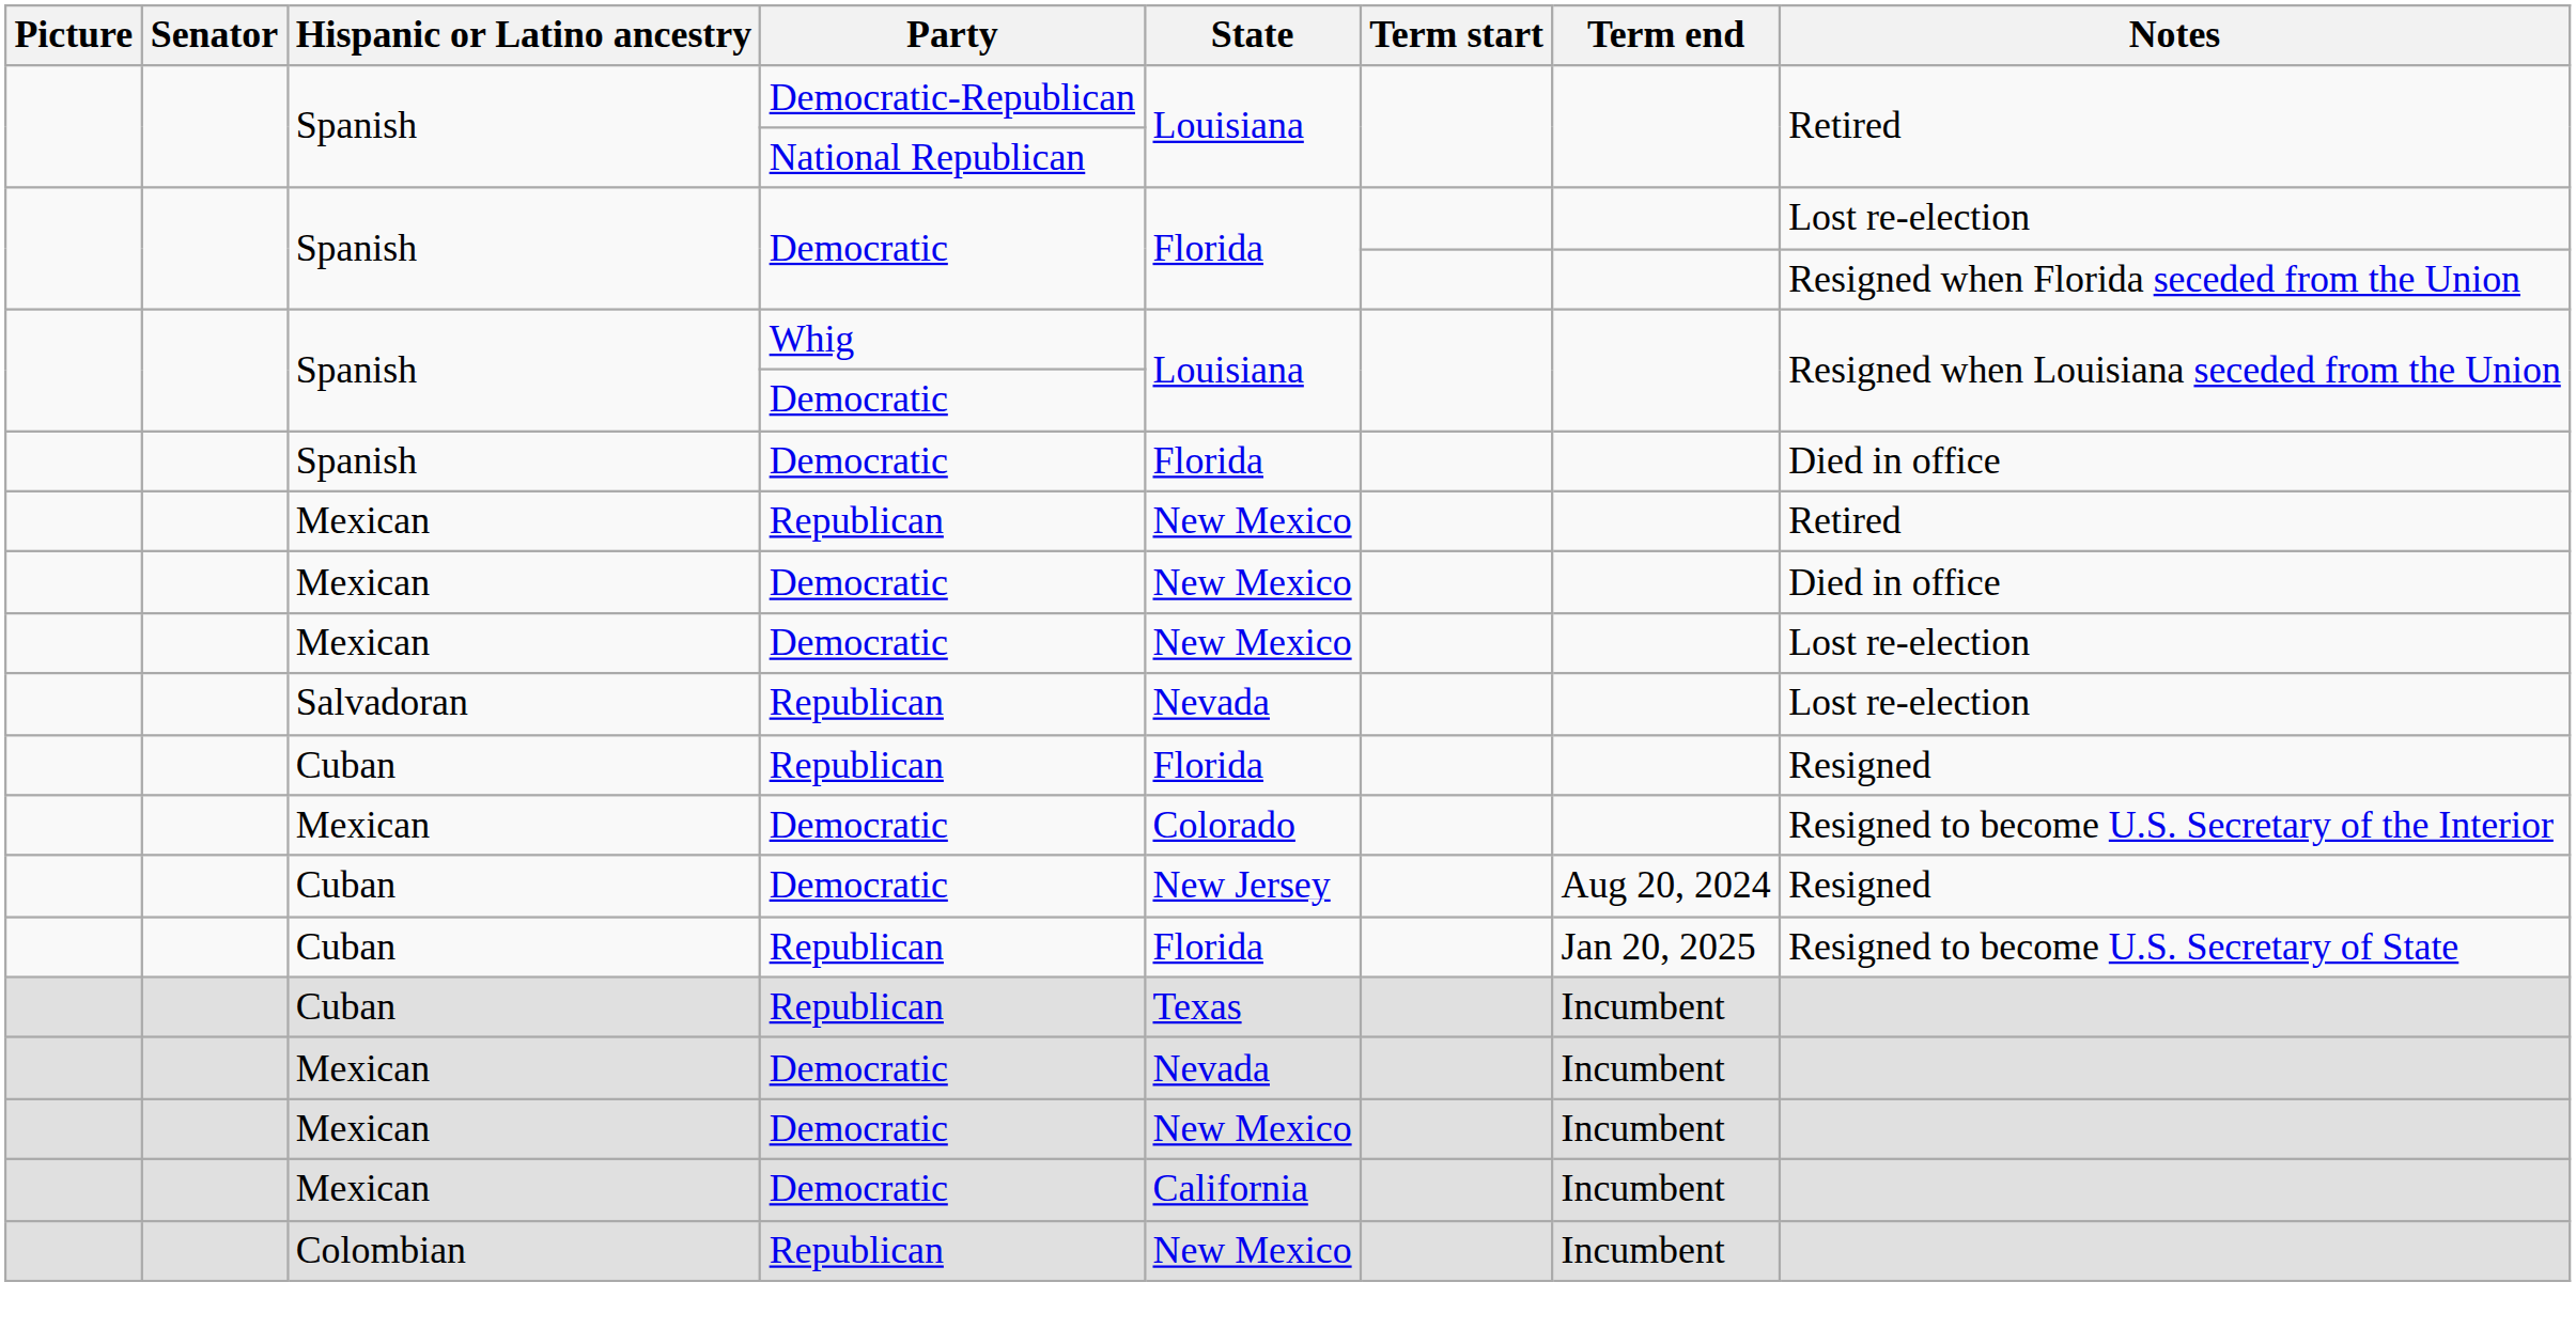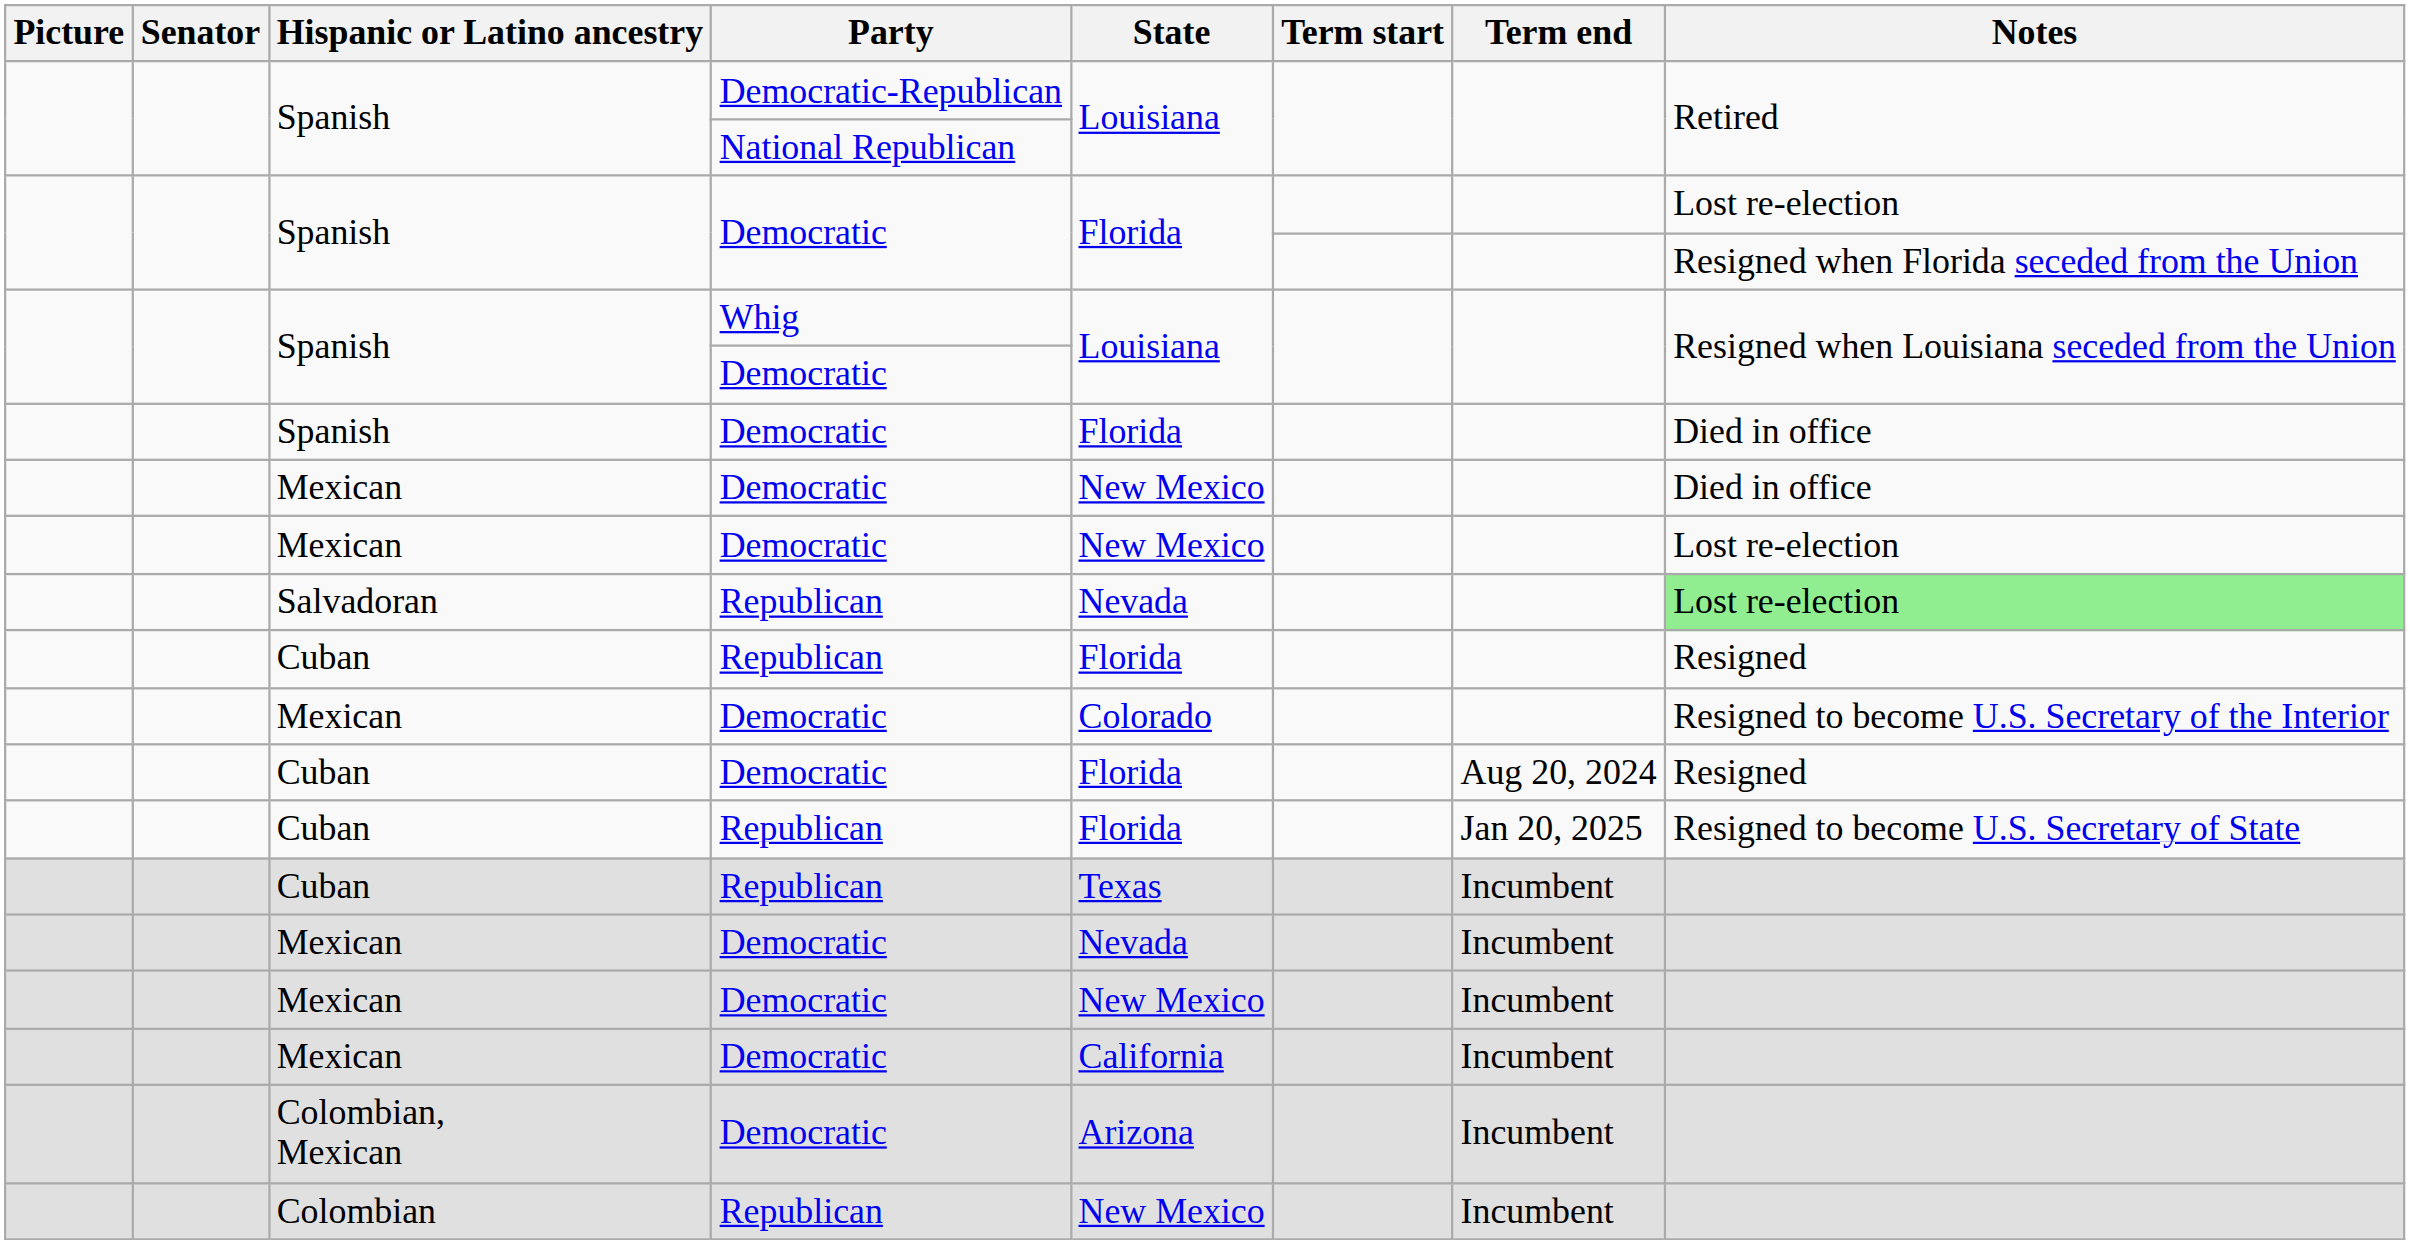 <table class="sortable wikitable">
 <tr>
 <th>Picture</th>
 <th>Senator<br></th>
 <th>Hispanic or Latino ancestry</th>
 <th>Party</th>
 <th>State</th>
 <th>Term start</th>
 <th>Term end</th>
 <th>Notes</th>
 </tr>
 <tr>
 <td rowspan=2></td>
 <td rowspan=2><strong></strong><br></td>
 <td rowspan=2>Spanish</td>
 <td><a href='#'>Democratic-Republican</a> <br> </td>
 <td rowspan=2><a href='#'>Louisiana</a></td>
 <td rowspan=2></td>
 <td rowspan=2></td>
 <td rowspan=2>Retired</td>
 </tr>
 <tr>
 <td><a href='#'>National Republican</a> <br> </td>
 </tr>
 <tr>
 <td rowspan=2></td>
 <td rowspan=2><strong></strong><br></td>
 <td rowspan="2">Spanish</td>
 <td rowspan=2 ><a href='#'>Democratic</a></td>
 <td rowspan=2><a href='#'>Florida</a></td>
 <td></td>
 <td></td>
 <td>Lost re-election</td>
 </tr>
 <tr>
 <td></td>
 <td></td>
 <td>Resigned when Florida <a href='#'>seceded from the Union</a></td>
 </tr>
 <tr>
 <td rowspan=2></td>
 <td rowspan=2><strong></strong><br></td>
 <td rowspan=2>Spanish</td>
 <td><a href='#'>Whig</a> <br> </td>
 <td rowspan=2><a href='#'>Louisiana</a></td>
 <td rowspan=2></td>
 <td rowspan=2></td>
 <td rowspan=2>Resigned when Louisiana <a href='#'>seceded from the Union</a></td>
 </tr>
 <tr>
 <td><a href='#'>Democratic</a> <br> </td>
 </tr>
 <tr>
 <td></td>
 <td><strong></strong><br></td>
 <td>Spanish</td>
 <td><a href='#'>Democratic</a></td>
 <td><a href='#'>Florida</a></td>
 <td></td>
 <td></td>
 <td>Died in office</td>
 </tr>
 <tr>
 <td></td>
 <td><strong></strong><br></td>
 <td>Mexican</td>
-<td><a href='#'>Republican</a></td>
-<td><a href='#'>New Mexico</a></td>
-<td></td>
-<td></td>
-<td>Retired</td>
-</tr>
-<tr>
-<td></td>
-<td><strong></strong><br></td>
-<td>Mexican</td>
 <td><a href='#'>Democratic</a></td>
 <td><a href='#'>New Mexico</a></td>
 <td></td>
 <td></td>
 <td>Died in office</td>
 </tr>
 <tr>
 <td></td>
 <td><strong></strong><br></td>
 <td>Mexican</td>
 <td><a href='#'>Democratic</a></td>
 <td><a href='#'>New Mexico</a></td>
 <td></td>
 <td></td>
 <td>Lost re-election</td>
 </tr>
 <tr>
 <td></td>
 <td><strong></strong><br></td>
 <td>Salvadoran</td>
 <td><a href='#'>Republican</a></td>
 <td><a href='#'>Nevada</a></td>
 <td></td>
 <td></td>
-<td>Lost re-election</td>
+<td style="background: lightgreen;">Lost re-election</td>
 </tr>
 <tr>
 <td></td>
 <td><strong></strong><br></td>
 <td>Cuban</td>
 <td><a href='#'>Republican</a></td>
 <td><a href='#'>Florida</a></td>
 <td></td>
 <td></td>
 <td>Resigned<br></td>
 </tr>
 <tr>
 <td></td>
 <td><strong></strong><br></td>
 <td>Mexican</td>
 <td><a href='#'>Democratic</a></td>
 <td><a href='#'>Colorado</a></td>
 <td></td>
 <td></td>
 <td>Resigned to become <a href='#'>U.S. Secretary of the Interior</a></td>
 </tr>
 <tr>
 <td></td>
 <td><strong></strong><br></td>
 <td>Cuban</td>
 <td><a href='#'>Democratic</a></td>
-<td><a href='#'>New Jersey</a></td>
+<td><a href='#'>Florida</a></td>
 <td></td>
 <td>Aug 20, 2024</td>
 <td>Resigned<br></td>
 </tr>
 <tr>
 <td></td>
 <td><strong></strong><br></td>
 <td>Cuban</td>
 <td><a href='#'>Republican</a></td>
 <td><a href='#'>Florida</a></td>
 <td></td>
 <td>Jan 20, 2025</td>
 <td>Resigned to become <a href='#'>U.S. Secretary of State</a></td>
 </tr>
 <tr style="background:#e0e0e0">
 <td></td>
 <td><strong></strong><br></td>
 <td>Cuban</td>
 <td><a href='#'>Republican</a></td>
 <td><a href='#'>Texas</a></td>
 <td></td>
 <td>Incumbent</td>
 <td></td>
 </tr>
 <tr style="background:#e0e0e0">
 <td></td>
 <td><strong></strong><br></td>
 <td>Mexican</td>
 <td><a href='#'>Democratic</a></td>
 <td><a href='#'>Nevada</a></td>
 <td></td>
 <td>Incumbent</td>
 <td></td>
 </tr>
 <tr style="background:#e0e0e0">
 <td></td>
 <td><strong></strong><br></td>
 <td>Mexican</td>
 <td><a href='#'>Democratic</a></td>
 <td><a href='#'>New Mexico</a></td>
 <td></td>
 <td>Incumbent</td>
 <td></td>
 </tr>
 <tr style="background:#e0e0e0">
 <td></td>
 <td><strong></strong><br></td>
 <td>Mexican</td>
 <td><a href='#'>Democratic</a></td>
 <td><a href='#'>California</a></td>
 <td></td>
 <td>Incumbent</td>
 <td></td>
 </tr>
 <tr style="background:#e0e0e0">
 <td></td>
 <td><strong></strong><br></td>
+<td>Colombian,<br>Mexican</td>
+<td><a href='#'>Democratic</a></td>
+<td><a href='#'>Arizona</a></td>
+<td></td>
+<td>Incumbent</td>
+<td></td>
+</tr>
+<tr style="background:#e0e0e0">
+<td></td>
+<td><strong></strong><br></td>
 <td>Colombian</td>
 <td><a href='#'>Republican</a></td>
 <td><a href='#'>New Mexico</a></td>
 <td></td>
 <td>Incumbent</td>
 <td></td>
 </tr>
 </table>
